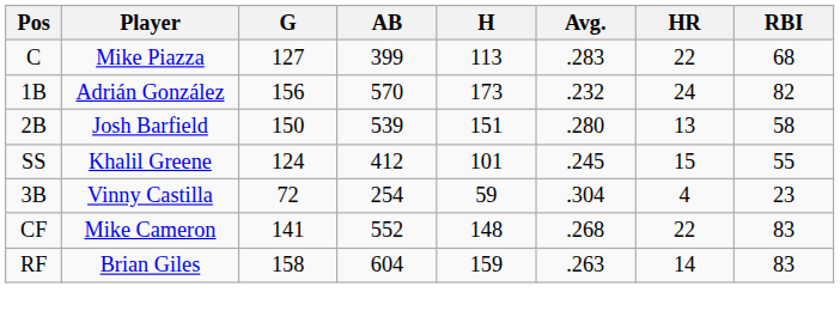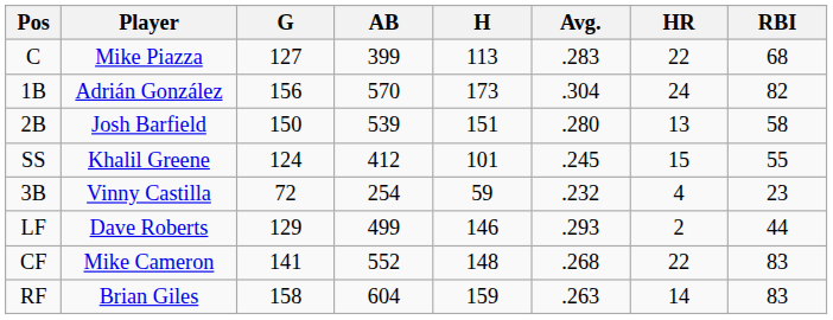 <table class="wikitable sortable">
 <tr>
 <th bgcolor="#DDDDFF" width="5%">Pos</th>
 <th bgcolor="#DDDDFF" width="16%">Player</th>
 <th bgcolor="#DDDDFF" width="9%">G</th>
 <th bgcolor="#DDDDFF" width="9%">AB</th>
 <th bgcolor="#DDDDFF" width="9%">H</th>
 <th bgcolor="#DDDDFF" width="9%">Avg.</th>
 <th bgcolor="#DDDDFF" width="9%">HR</th>
 <th bgcolor="#DDDDFF" width="9%">RBI</th>
 </tr>
 <tr align="center">
 <td>C</td>
 <td><a href='#'>Mike Piazza</a></td>
 <td>127</td>
 <td>399</td>
 <td>113</td>
 <td>.283</td>
 <td>22</td>
 <td>68</td>
 </tr>
 <tr align=center>
 <td>1B</td>
 <td><a href='#'>Adrián González</a></td>
 <td>156</td>
 <td>570</td>
 <td>173</td>
-<td>.232</td>
+<td>.304</td>
 <td>24</td>
 <td>82</td>
 </tr>
 <tr align=center>
 <td>2B</td>
 <td><a href='#'>Josh Barfield</a></td>
 <td>150</td>
 <td>539</td>
 <td>151</td>
 <td>.280</td>
 <td>13</td>
 <td>58</td>
 </tr>
 <tr align=center>
 <td>SS</td>
 <td><a href='#'>Khalil Greene</a></td>
 <td>124</td>
 <td>412</td>
 <td>101</td>
 <td>.245</td>
 <td>15</td>
 <td>55</td>
 </tr>
 <tr align=center>
 <td>3B</td>
 <td><a href='#'>Vinny Castilla</a></td>
 <td>72</td>
 <td>254</td>
 <td>59</td>
-<td>.304</td>
+<td>.232</td>
 <td>4</td>
 <td>23</td>
+</tr>
+<tr align=center>
+<td>LF</td>
+<td><a href='#'>Dave Roberts</a></td>
+<td>129</td>
+<td>499</td>
+<td>146</td>
+<td>.293</td>
+<td>2</td>
+<td>44</td>
 </tr>
 <tr align=center>
 <td>CF</td>
 <td><a href='#'>Mike Cameron</a></td>
 <td>141</td>
 <td>552</td>
 <td>148</td>
 <td>.268</td>
 <td>22</td>
 <td>83</td>
 </tr>
 <tr align="center">
 <td>RF</td>
 <td><a href='#'>Brian Giles</a></td>
 <td>158</td>
 <td>604</td>
 <td>159</td>
 <td>.263</td>
 <td>14</td>
 <td>83</td>
 </tr>
 </table>
